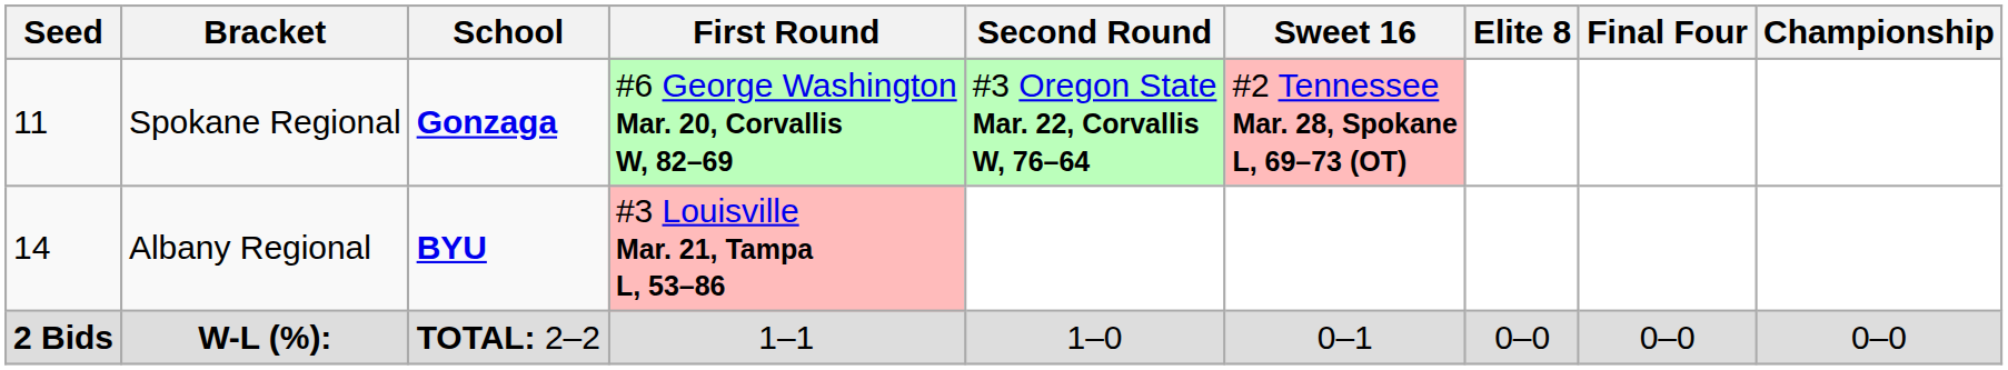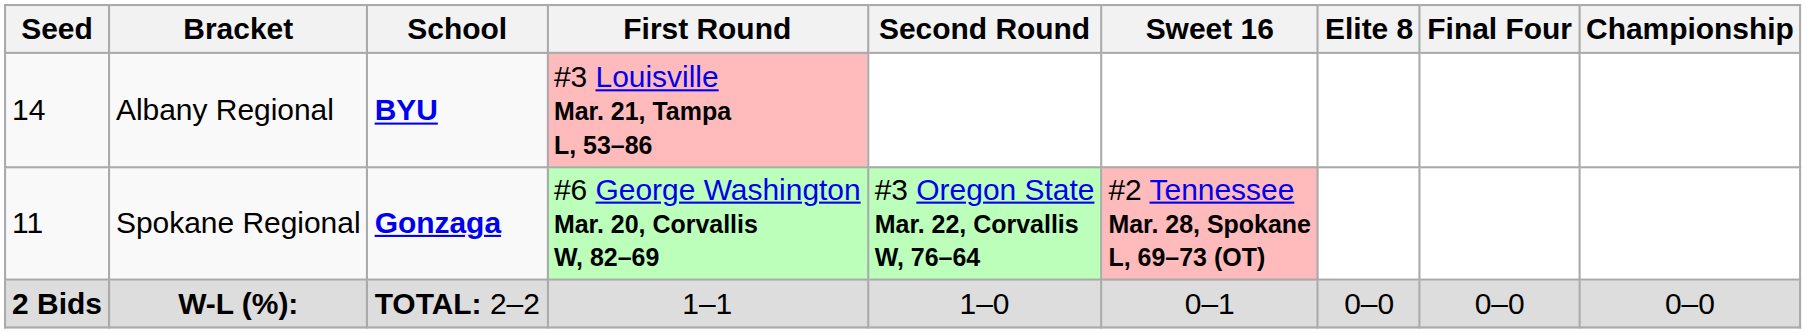 <table class="sortable wikitable" style="white-space:nowrap; font-size:90%;">
 <tr>
 <th>Seed</th>
 <th>Bracket</th>
 <th>School</th>
 <th>First Round</th>
 <th>Second Round</th>
 <th>Sweet 16</th>
 <th>Elite 8</th>
 <th>Final Four</th>
 <th>Championship</th>
 </tr>
 <tr>
+<td>14</td>
+<td>Albany Regional</td>
+<td><strong><a href='#'>BYU</a></strong></td>
+<td style="background:#fbb;">#3 <a href='#'>Louisville</a> <br> <strong><small>Mar. 21, Tampa</small></strong> <br> <strong><small>L, 53–86</small></strong></td>
+<td style="background:#fff;"></td>
+<td style="background:#fff;"></td>
+<td style="background:#fff;"></td>
+<td style="background:#fff;"></td>
+<td style="background:#fff;"></td>
+</tr>
+<tr>
 <td>11</td>
 <td>Spokane Regional</td>
 <td><strong><a href='#'>Gonzaga</a></strong></td>
 <td style="background:#bfb;">#6 <a href='#'>George Washington</a> <br> <strong><small>Mar. 20, Corvallis</small></strong> <br> <strong><small>W, 82–69</small></strong></td>
 <td style="background:#bfb;">#3 <a href='#'>Oregon State</a> <br> <strong><small>Mar. 22, Corvallis</small></strong> <br> <strong><small>W, 76–64</small></strong></td>
 <td style="background:#fbb;">#2 <a href='#'>Tennessee</a> <br> <strong><small>Mar. 28, Spokane</small></strong> <br> <strong><small>L, 69–73 (OT)</small></strong></td>
-<td style="background:#fff;"></td>
-<td style="background:#fff;"></td>
-<td style="background:#fff;"></td>
-</tr>
-<tr>
-<td>14</td>
-<td>Albany Regional</td>
-<td><strong><a href='#'>BYU</a></strong></td>
-<td style="background:#fbb;">#3 <a href='#'>Louisville</a> <br> <strong><small>Mar. 21, Tampa</small></strong> <br> <strong><small>L, 53–86</small></strong></td>
-<td style="background:#fff;"></td>
-<td style="background:#fff;"></td>
 <td style="background:#fff;"></td>
 <td style="background:#fff;"></td>
 <td style="background:#fff;"></td>
 </tr>
 <tr class="sortbottom"  style="text-align:center; background:#ddd;">
 <td><strong>2 Bids</strong></td>
 <td><strong>W-L (%):</strong></td>
 <td><strong>TOTAL:</strong> 2–2 </td>
 <td>1–1 </td>
 <td>1–0 </td>
 <td>0–1 </td>
 <td>0–0 </td>
 <td>0–0 </td>
 <td>0–0 </td>
 </tr>
 </table>
